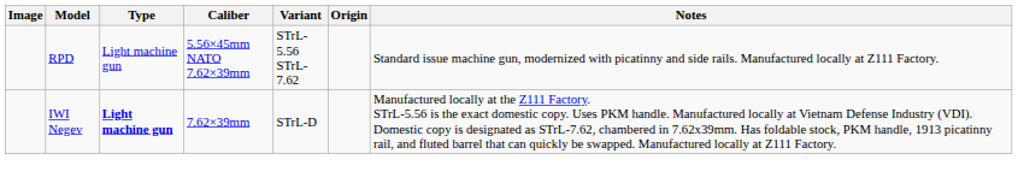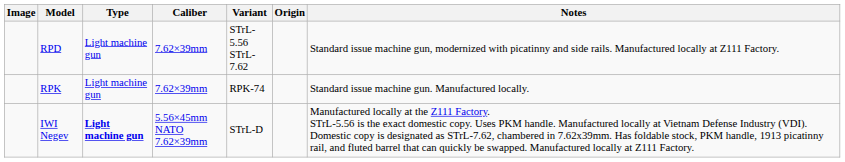 <table class="wikitable">
 <tr>
 <th>Image</th>
 <th>Model</th>
 <th>Type</th>
 <th>Caliber</th>
 <th>Variant</th>
 <th>Origin</th>
 <th>Notes</th>
 </tr>
 <tr>
 <td></td>
 <td><a href='#'>RPD</a></td>
 <td><a href='#'>Light machine gun</a></td>
-<td><a href='#'>5.56×45mm NATO</a><br><a href='#'>7.62×39mm</a></td>
+<td><a href='#'>7.62×39mm</a></td>
 <td>STrL-5.56<br>STrL-7.62</td>
 <td><br></td>
 <td>Standard issue machine gun, modernized with picatinny and side rails. Manufactured locally at Z111 Factory.</td>
 </tr>
 <tr>
 <td></td>
+<td><a href='#'>RPK</a></td>
+<td><a href='#'>Light machine gun</a></td>
+<td><a href='#'>7.62×39mm</a></td>
+<td>RPK-74</td>
+<td><br></td>
+<td>Standard issue machine gun. Manufactured locally.</td>
+</tr>
+<tr>
+<td></td>
 <td><a href='#'>IWI Negev</a></td>
 <td><strong><a href='#'>Light machine gun</a></strong></td>
-<td><a href='#'>7.62×39mm</a></td>
+<td><a href='#'>5.56×45mm NATO</a><br><a href='#'>7.62×39mm</a></td>
 <td>STrL-D</td>
 <td><br></td>
 <td>Manufactured locally at the <a href='#'>Z111 Factory</a>.<br>STrL-5.56 is the exact domestic copy. Uses PKM handle. Manufactured locally at Vietnam Defense Industry (VDI).<br>Domestic copy is designated as STrL-7.62, chambered in 7.62x39mm. Has foldable stock, PKM handle, 1913 picatinny rail, and fluted barrel that can quickly be swapped. Manufactured locally at Z111 Factory.</td>
 </tr>
 </table>
